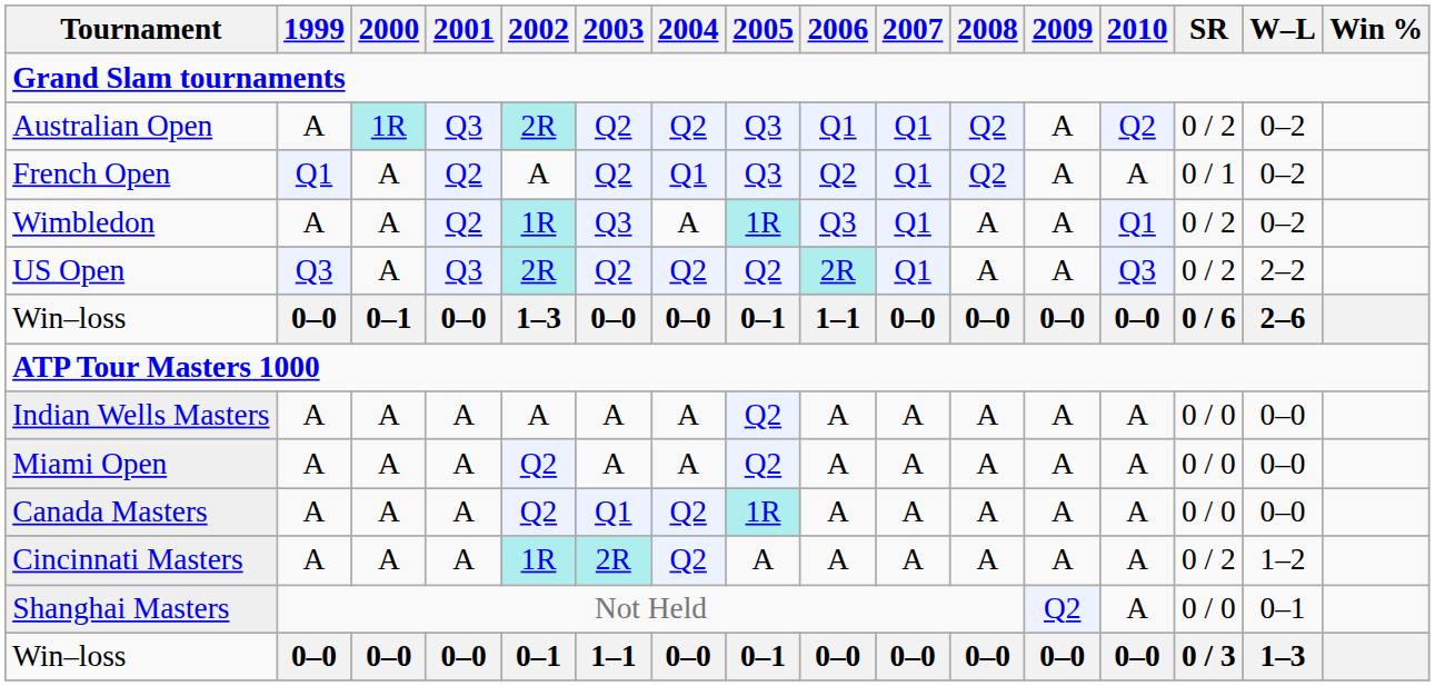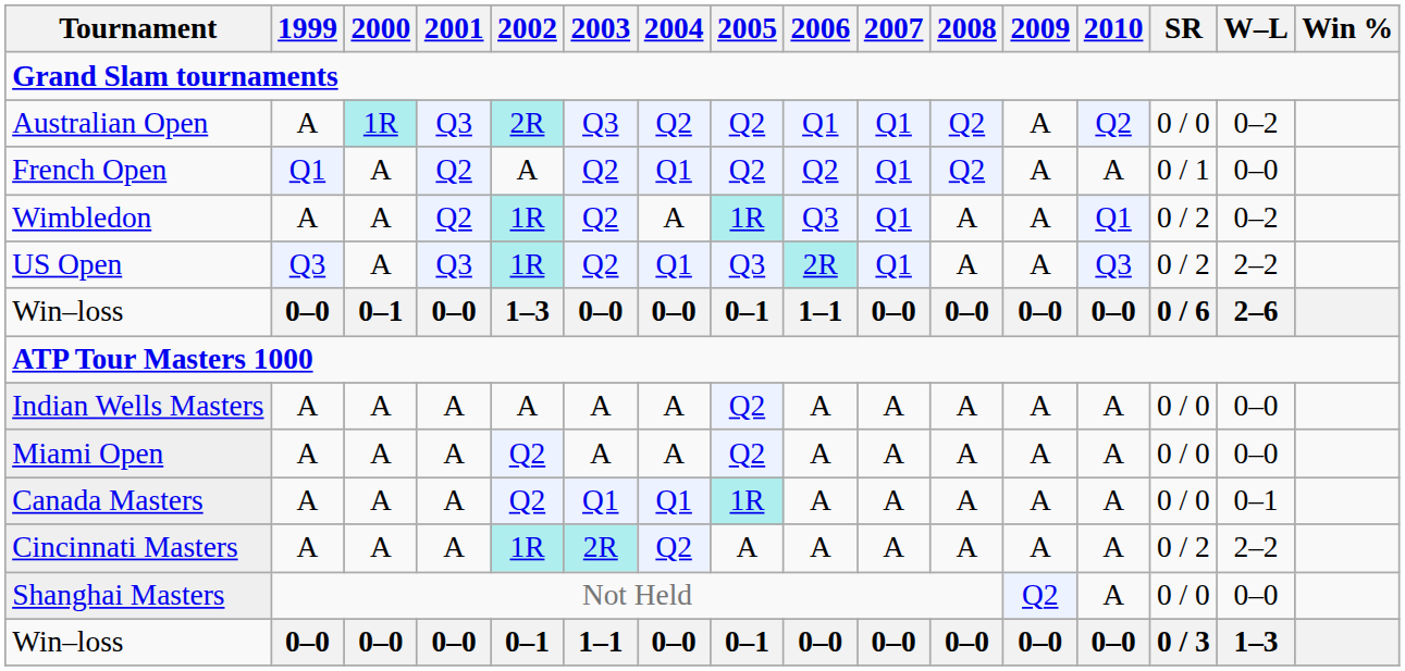 <table class=wikitable style=text-align:center>
 <tr>
 <th>Tournament</th>
 <th><a href='#'>1999</a></th>
 <th><a href='#'>2000</a></th>
 <th><a href='#'>2001</a></th>
 <th><a href='#'>2002</a></th>
 <th><a href='#'>2003</a></th>
 <th><a href='#'>2004</a></th>
 <th><a href='#'>2005</a></th>
 <th><a href='#'>2006</a></th>
 <th><a href='#'>2007</a></th>
 <th><a href='#'>2008</a></th>
 <th><a href='#'>2009</a></th>
 <th><a href='#'>2010</a></th>
 <th>SR</th>
 <th>W–L</th>
 <th>Win %</th>
 </tr>
 <tr>
 <td colspan=25 style=text-align:left><a href='#'><strong>Grand Slam tournaments</strong></a></td>
 </tr>
 <tr>
 <td align=left><a href='#'>Australian Open</a></td>
 <td>A</td>
 <td bgcolor=afeeee><a href='#'>1R</a></td>
 <td bgcolor=ecf2ff><a href='#'>Q3</a></td>
 <td bgcolor=afeeee><a href='#'>2R</a></td>
+<td bgcolor=ecf2ff><a href='#'>Q3</a></td>
 <td bgcolor=ecf2ff><a href='#'>Q2</a></td>
 <td bgcolor=ecf2ff><a href='#'>Q2</a></td>
-<td bgcolor=ecf2ff><a href='#'>Q3</a></td>
 <td bgcolor=ecf2ff><a href='#'>Q1</a></td>
 <td bgcolor=ecf2ff><a href='#'>Q1</a></td>
 <td bgcolor=ecf2ff><a href='#'>Q2</a></td>
 <td>A</td>
 <td bgcolor=ecf2ff><a href='#'>Q2</a></td>
-<td>0 / 2</td>
+<td>0 / 0</td>
 <td>0–2</td>
 <td></td>
 </tr>
 <tr>
 <td align=left><a href='#'>French Open</a></td>
 <td bgcolor=ecf2ff><a href='#'>Q1</a></td>
 <td>A</td>
 <td bgcolor=ecf2ff><a href='#'>Q2</a></td>
 <td>A</td>
 <td bgcolor=ecf2ff><a href='#'>Q2</a></td>
 <td bgcolor=ecf2ff><a href='#'>Q1</a></td>
-<td bgcolor=ecf2ff><a href='#'>Q3</a></td>
+<td bgcolor=ecf2ff><a href='#'>Q2</a></td>
 <td bgcolor=ecf2ff><a href='#'>Q2</a></td>
 <td bgcolor=ecf2ff><a href='#'>Q1</a></td>
 <td bgcolor=ecf2ff><a href='#'>Q2</a></td>
 <td>A</td>
 <td>A</td>
 <td>0 / 1</td>
-<td>0–2</td>
+<td>0–0</td>
 <td></td>
 </tr>
 <tr>
 <td align=left><a href='#'>Wimbledon</a></td>
 <td>A</td>
 <td>A</td>
 <td bgcolor=ecf2ff><a href='#'>Q2</a></td>
 <td bgcolor=afeeee><a href='#'>1R</a></td>
-<td bgcolor=ecf2ff><a href='#'>Q3</a></td>
+<td bgcolor=ecf2ff><a href='#'>Q2</a></td>
 <td>A</td>
 <td bgcolor=afeeee><a href='#'>1R</a></td>
 <td bgcolor=ecf2ff><a href='#'>Q3</a></td>
 <td bgcolor=ecf2ff><a href='#'>Q1</a></td>
 <td>A</td>
 <td>A</td>
 <td bgcolor=ecf2ff><a href='#'>Q1</a></td>
 <td>0 / 2</td>
 <td>0–2</td>
 <td></td>
 </tr>
 <tr>
 <td align=left><a href='#'>US Open</a></td>
 <td bgcolor=ecf2ff><a href='#'>Q3</a></td>
 <td>A</td>
 <td bgcolor=ecf2ff><a href='#'>Q3</a></td>
-<td bgcolor=afeeee><a href='#'>2R</a></td>
+<td bgcolor=afeeee><a href='#'>1R</a></td>
 <td bgcolor=ecf2ff><a href='#'>Q2</a></td>
-<td bgcolor=ecf2ff><a href='#'>Q2</a></td>
-<td bgcolor=ecf2ff><a href='#'>Q2</a></td>
+<td bgcolor=ecf2ff><a href='#'>Q1</a></td>
+<td bgcolor=ecf2ff><a href='#'>Q3</a></td>
 <td bgcolor=afeeee><a href='#'>2R</a></td>
 <td bgcolor=ecf2ff><a href='#'>Q1</a></td>
 <td>A</td>
 <td>A</td>
 <td bgcolor=ecf2ff><a href='#'>Q3</a></td>
 <td>0 / 2</td>
 <td>2–2</td>
 <td></td>
 </tr>
 <tr>
 <td style=text-align:left>Win–loss</td>
 <th>0–0</th>
 <th>0–1</th>
 <th>0–0</th>
 <th>1–3</th>
 <th>0–0</th>
 <th>0–0</th>
 <th>0–1</th>
 <th>1–1</th>
 <th>0–0</th>
 <th>0–0</th>
 <th>0–0</th>
 <th>0–0</th>
 <th>0 / 6</th>
 <th>2–6</th>
 <th></th>
 </tr>
 <tr>
 <td colspan=25 style=text-align:left><strong><a href='#'>ATP Tour Masters 1000</a></strong></td>
 </tr>
 <tr>
 <td bgcolor=efefef align=left><a href='#'>Indian Wells Masters</a></td>
 <td>A</td>
 <td>A</td>
 <td>A</td>
 <td>A</td>
 <td>A</td>
 <td>A</td>
 <td bgcolor=ecf2ff><a href='#'>Q2</a></td>
 <td>A</td>
 <td>A</td>
 <td>A</td>
 <td>A</td>
 <td>A</td>
 <td>0 / 0</td>
 <td>0–0</td>
 <td></td>
 </tr>
 <tr>
 <td bgcolor=efefef align=left><a href='#'>Miami Open</a></td>
 <td>A</td>
 <td>A</td>
 <td>A</td>
 <td bgcolor=ecf2ff><a href='#'>Q2</a></td>
 <td>A</td>
 <td>A</td>
 <td bgcolor=ecf2ff><a href='#'>Q2</a></td>
 <td>A</td>
 <td>A</td>
 <td>A</td>
 <td>A</td>
 <td>A</td>
 <td>0 / 0</td>
 <td>0–0</td>
 <td></td>
 </tr>
 <tr>
 <td bgcolor=efefef align=left><a href='#'>Canada Masters</a></td>
 <td>A</td>
 <td>A</td>
 <td>A</td>
 <td bgcolor=ecf2ff><a href='#'>Q2</a></td>
 <td bgcolor=ecf2ff><a href='#'>Q1</a></td>
-<td bgcolor=ecf2ff><a href='#'>Q2</a></td>
+<td bgcolor=ecf2ff><a href='#'>Q1</a></td>
 <td bgcolor=afeeee><a href='#'>1R</a></td>
 <td>A</td>
 <td>A</td>
 <td>A</td>
 <td>A</td>
 <td>A</td>
 <td>0 / 0</td>
-<td>0–0</td>
+<td>0–1</td>
 <td></td>
 </tr>
 <tr>
 <td bgcolor=efefef align=left><a href='#'>Cincinnati Masters</a></td>
 <td>A</td>
 <td>A</td>
 <td>A</td>
 <td bgcolor=afeeee><a href='#'>1R</a></td>
 <td bgcolor=afeeee><a href='#'>2R</a></td>
 <td bgcolor=ecf2ff><a href='#'>Q2</a></td>
 <td>A</td>
 <td>A</td>
 <td>A</td>
 <td>A</td>
 <td>A</td>
 <td>A</td>
 <td>0 / 2</td>
-<td>1–2</td>
+<td>2–2</td>
 <td></td>
 </tr>
 <tr>
 <td bgcolor=efefef align=left><a href='#'>Shanghai Masters</a></td>
 <td colspan=10 style=color:#767676>Not Held</td>
 <td bgcolor=ecf2ff><a href='#'>Q2</a></td>
 <td>A</td>
 <td>0 / 0</td>
-<td>0–1</td>
+<td>0–0</td>
 <td></td>
 </tr>
 <tr>
 <td style=text-align:left>Win–loss</td>
 <th>0–0</th>
 <th>0–0</th>
 <th>0–0</th>
 <th>0–1</th>
 <th>1–1</th>
 <th>0–0</th>
 <th>0–1</th>
 <th>0–0</th>
 <th>0–0</th>
 <th>0–0</th>
 <th>0–0</th>
 <th>0–0</th>
 <th>0 / 3</th>
 <th>1–3</th>
 <th></th>
 </tr>
 </table>
